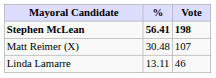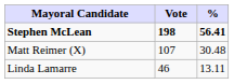 <table class="wikitable">
 <tr>
 <th style="background:#ddf; width:200px;">Mayoral Candidate</th>
+<th style="background:#ddf; width:50px;">Vote</th>
 <th style="background:#ddf; width:30px;">%</th>
-<th style="background:#ddf; width:50px;">Vote</th>
 </tr>
 <tr>
 <td><strong>Stephen McLean</strong></td>
+<td><strong>198</strong></td>
 <td><strong>56.41</strong></td>
-<td><strong>198</strong></td>
 </tr>
 <tr>
 <td>Matt Reimer (X)</td>
+<td>107</td>
 <td>30.48</td>
-<td>107</td>
 </tr>
 <tr>
 <td>Linda Lamarre</td>
+<td>46</td>
 <td>13.11</td>
-<td>46</td>
 </tr>
 </table>
